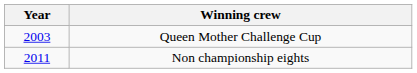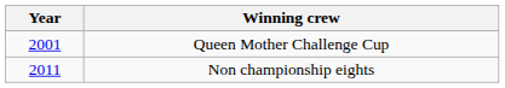 <table class="wikitable" style="text-align:center">
 <tr>
 <th width=70>Year</th>
 <th width=400>Winning crew</th>
 </tr>
 <tr>
-<td><a href='#'>2003</a></td>
+<td><a href='#'>2001</a></td>
 <td>Queen Mother Challenge Cup</td>
 </tr>
 <tr>
 <td><a href='#'>2011</a></td>
 <td>Non championship eights</td>
 </tr>
 </table>
